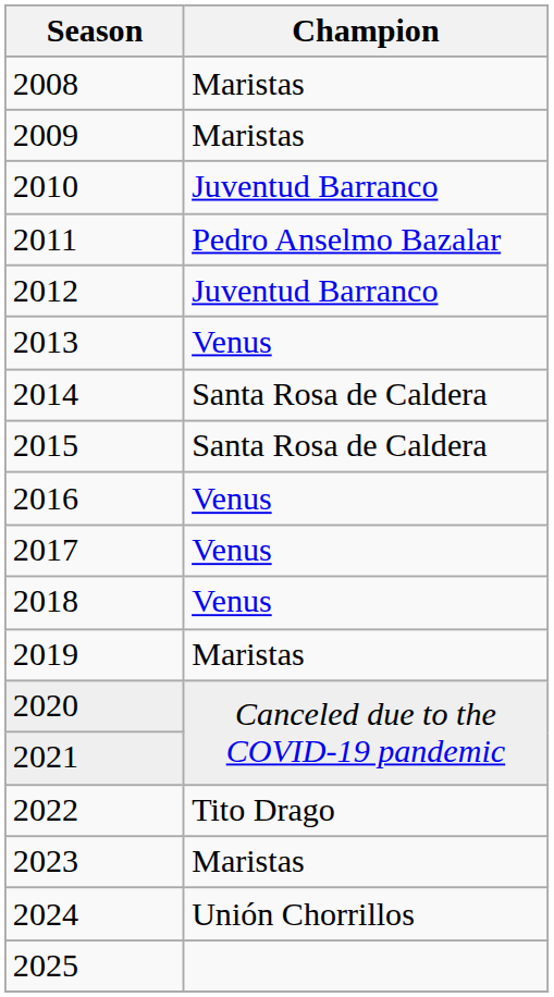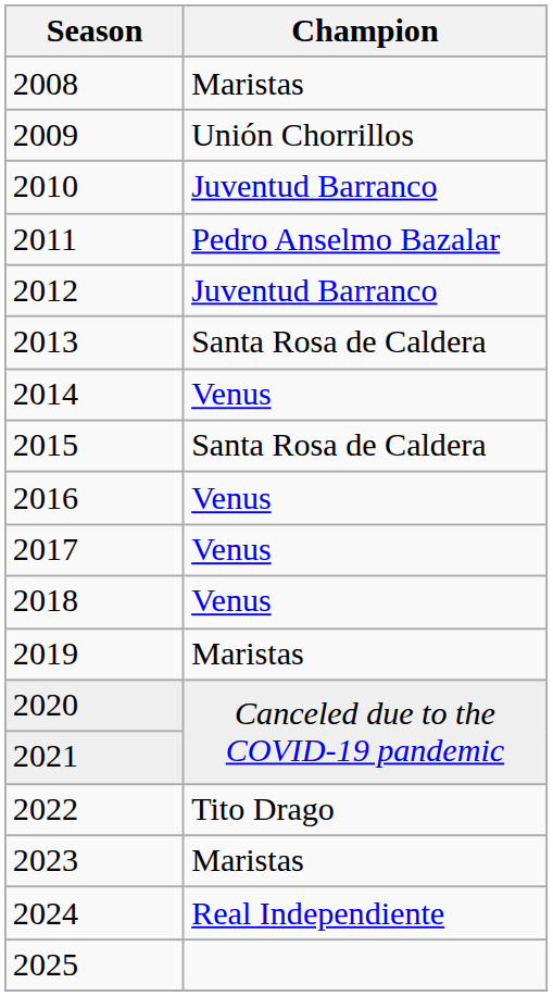 <table class="wikitable sortable">
 <tr>
 <th width=80px>Season</th>
 <th width=170px>Champion</th>
 </tr>
 <tr>
 <td>2008</td>
 <td>Maristas</td>
 </tr>
 <tr>
 <td>2009</td>
-<td>Maristas</td>
+<td>Unión Chorrillos</td>
 </tr>
 <tr>
 <td>2010</td>
 <td><a href='#'>Juventud Barranco</a></td>
 </tr>
 <tr>
 <td>2011</td>
 <td><a href='#'>Pedro Anselmo Bazalar</a></td>
 </tr>
 <tr>
 <td>2012</td>
 <td><a href='#'>Juventud Barranco</a></td>
 </tr>
 <tr>
 <td>2013</td>
-<td><a href='#'>Venus</a></td>
+<td>Santa Rosa de Caldera</td>
 </tr>
 <tr>
 <td>2014</td>
-<td>Santa Rosa de Caldera</td>
+<td><a href='#'>Venus</a></td>
 </tr>
 <tr>
 <td>2015</td>
 <td>Santa Rosa de Caldera</td>
 </tr>
 <tr>
 <td>2016</td>
 <td><a href='#'>Venus</a></td>
 </tr>
 <tr>
 <td>2017</td>
 <td><a href='#'>Venus</a></td>
 </tr>
 <tr>
 <td>2018</td>
 <td><a href='#'>Venus</a></td>
 </tr>
 <tr>
 <td>2019</td>
 <td>Maristas</td>
 </tr>
 <tr bgcolor=#efefef>
 <td>2020</td>
 <td rowspan=2 colspan="1" align=center><em>Canceled due to the <a href='#'>COVID-19 pandemic</a></em></td>
 </tr>
 <tr bgcolor=#efefef>
 <td>2021</td>
 </tr>
 <tr>
 <td>2022</td>
 <td>Tito Drago</td>
 </tr>
 <tr>
 <td>2023</td>
 <td>Maristas</td>
 </tr>
 <tr>
 <td>2024</td>
-<td>Unión Chorrillos</td>
+<td><a href='#'>Real Independiente</a></td>
 </tr>
 <tr>
 <td>2025</td>
 <td></td>
 </tr>
 <tr>
 </tr>
 </table>
